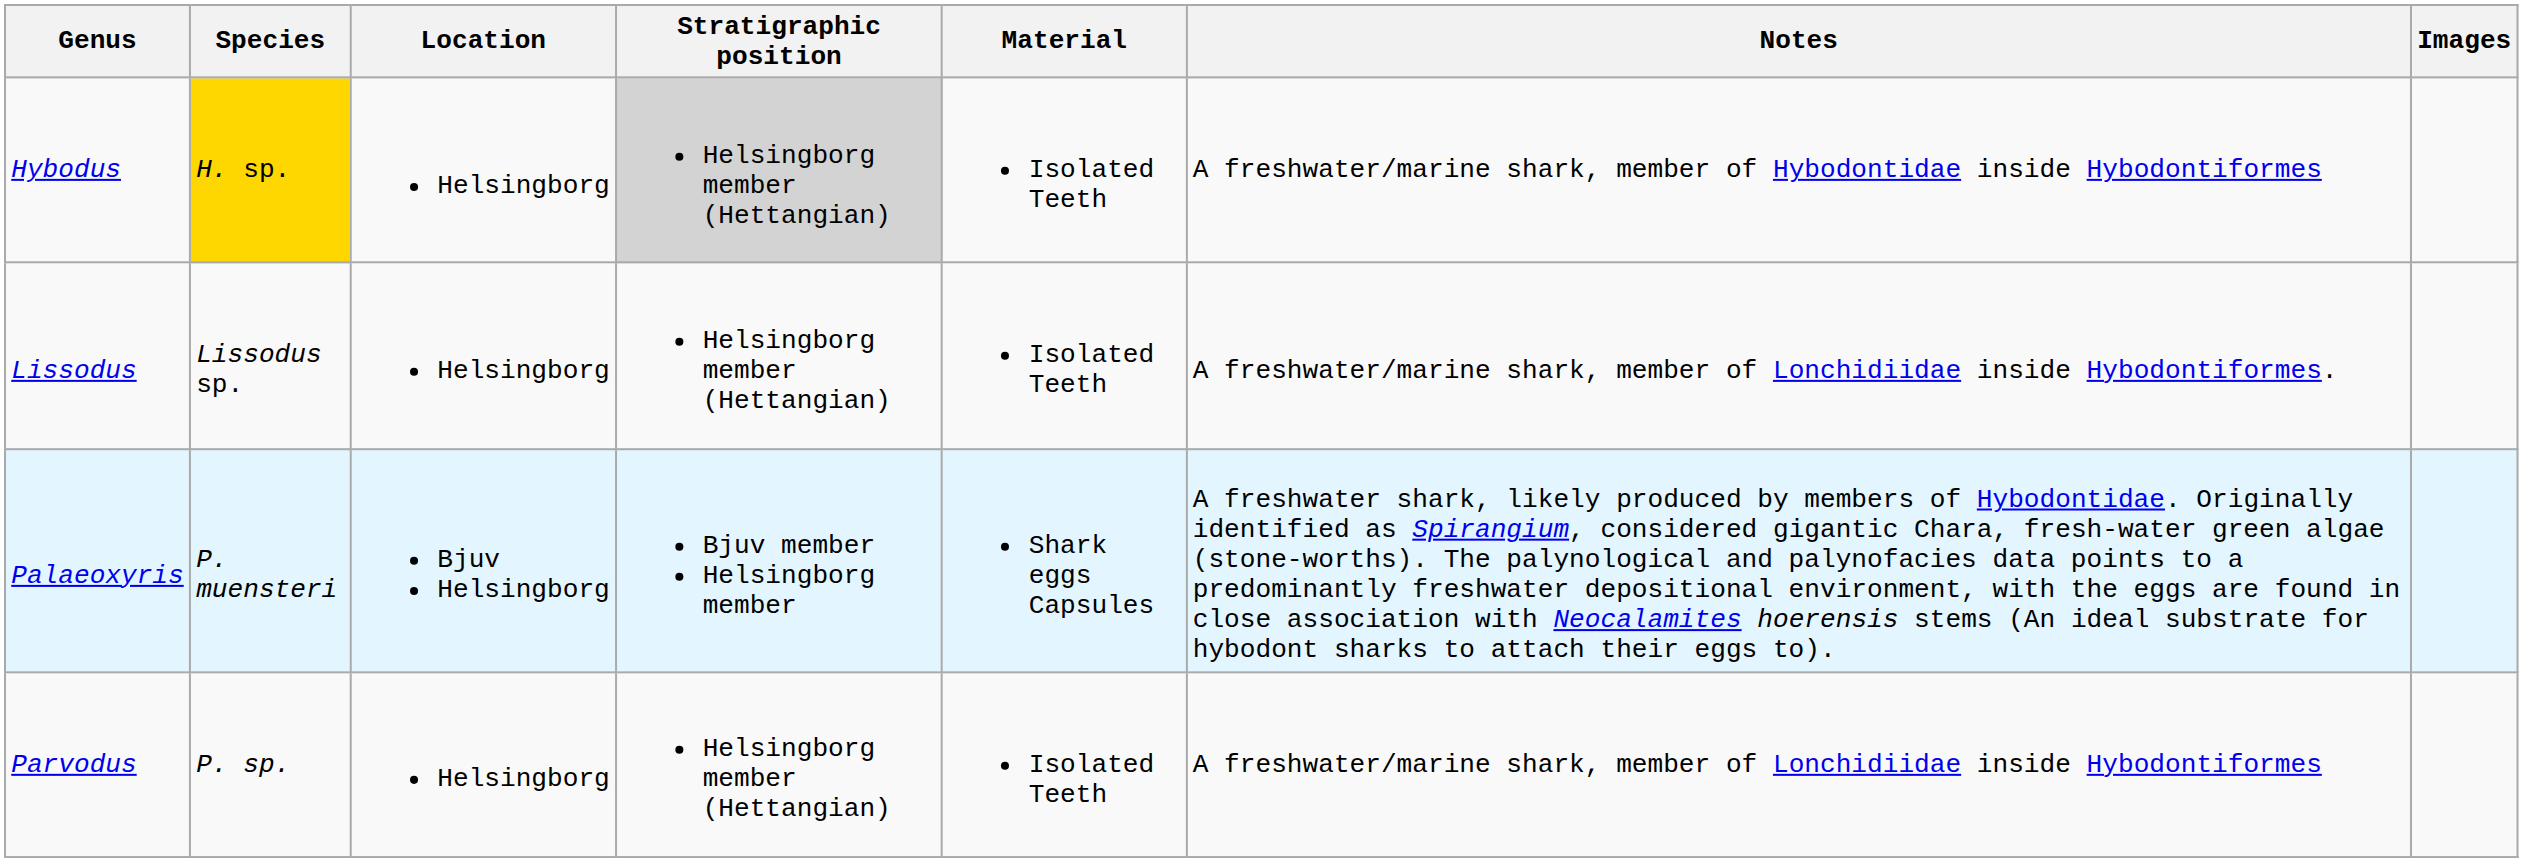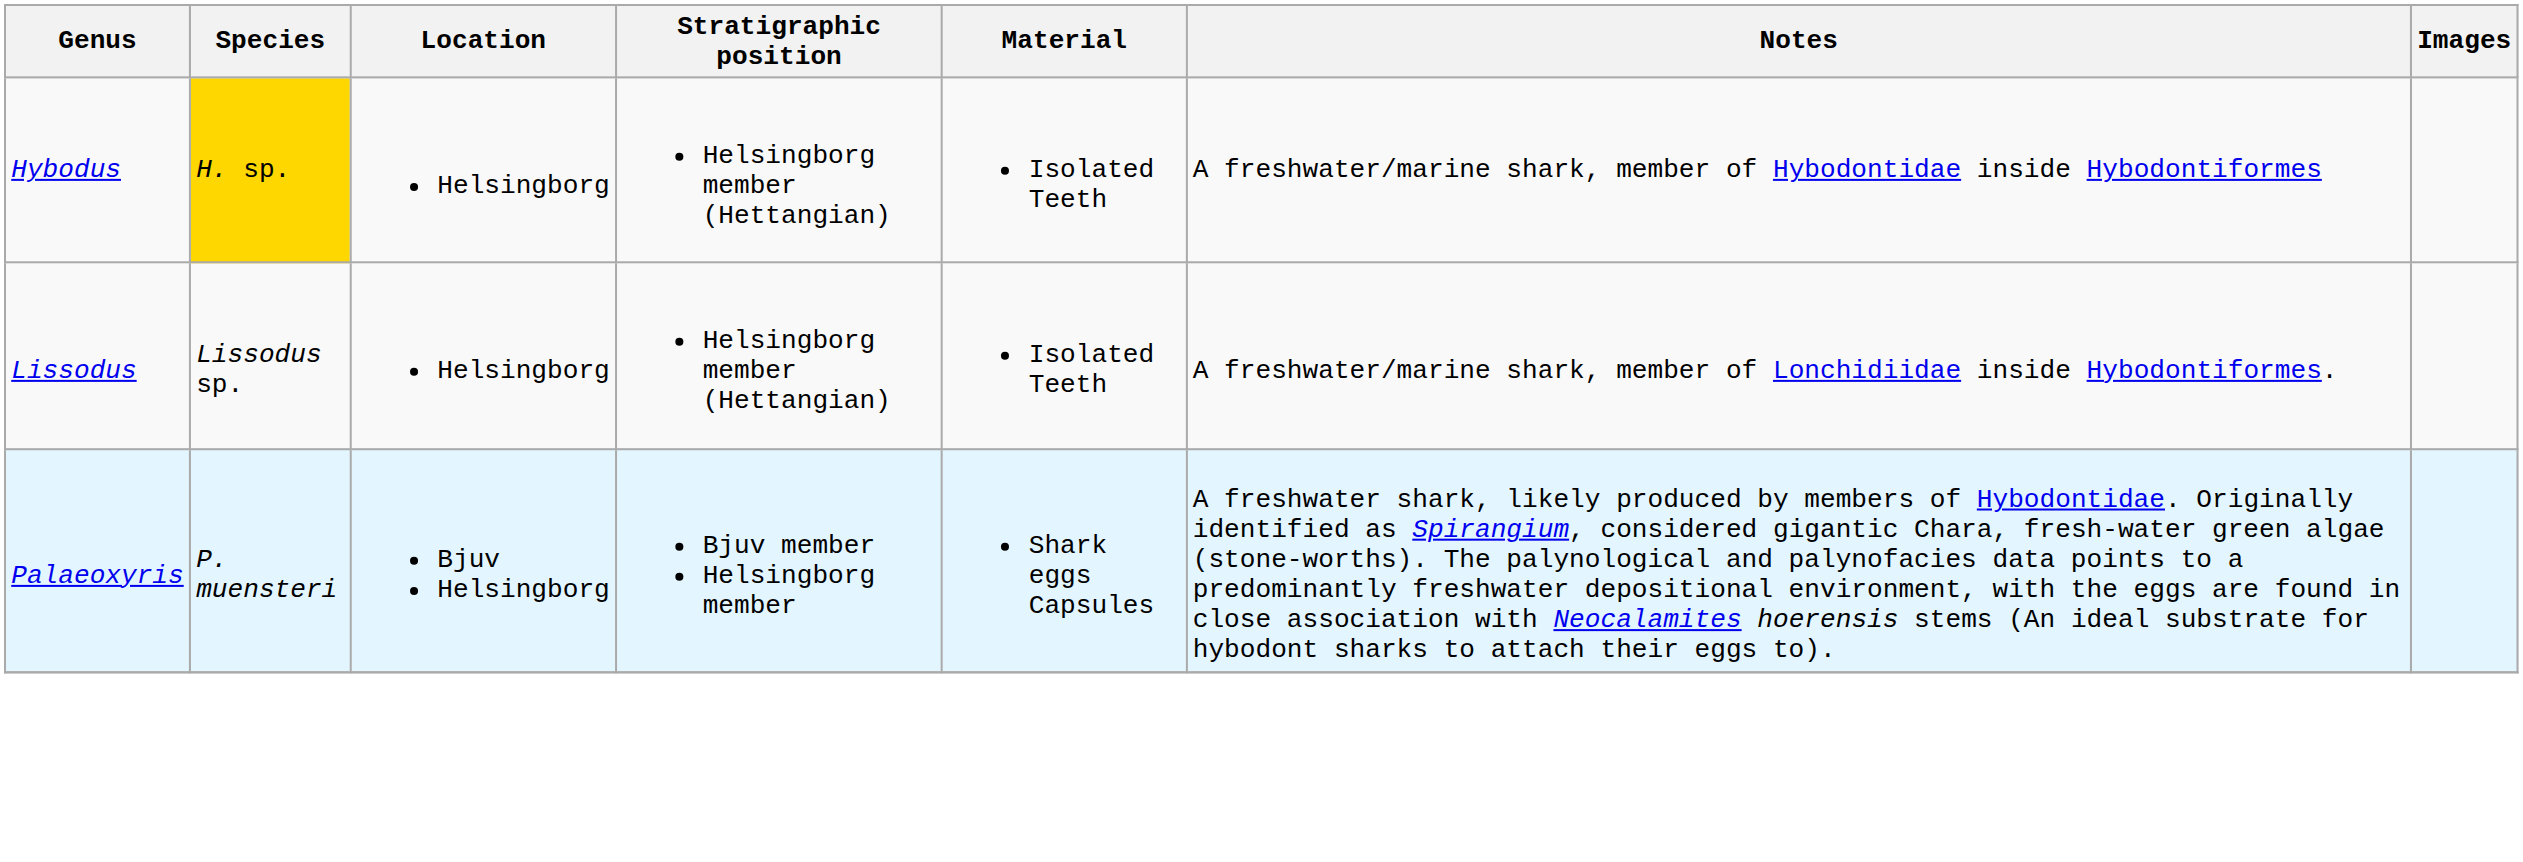 <table class = "wikitable">
 <tr>
 <th>Genus</th>
 <th>Species</th>
 <th>Location</th>
 <th>Stratigraphic position</th>
 <th>Material</th>
 <th>Notes</th>
 <th>Images</th>
 </tr>
 <tr>
 <td><em><a href='#'>Hybodus</a></em></td>
 <td style="background: gold;"><em>H.</em> sp.</td>
 <td><br><ul><li>Helsingborg</li></ul></td>
-<td style="background: lightgrey;"><br><ul><li>Helsingborg member (Hettangian)</li></ul></td>
+<td><br><ul><li>Helsingborg member (Hettangian)</li></ul></td>
 <td><br><ul><li>Isolated Teeth</li></ul></td>
 <td>A freshwater/marine shark, member of <a href='#'>Hybodontidae</a> inside <a href='#'>Hybodontiformes</a></td>
 <td></td>
 </tr>
 <tr>
 <td><br><em><a href='#'>Lissodus</a></em></td>
 <td><br><em>Lissodus</em> sp.</td>
 <td><br><ul><li>Helsingborg</li></ul></td>
 <td><br><ul><li>Helsingborg member (Hettangian)</li></ul></td>
 <td><br><ul><li>Isolated Teeth</li></ul></td>
 <td><br>A freshwater/marine shark, member of <a href='#'>Lonchidiidae</a> inside <a href='#'>Hybodontiformes</a>.</td>
 <td></td>
 </tr>
 <tr>
 <td style="background:#E3F5FF;"><br><em><a href='#'>Palaeoxyris</a></em></td>
 <td style="background:#E3F5FF;"><br><em>P. muensteri</em></td>
 <td style="background:#E3F5FF;"><br><ul><li>Bjuv</li><li>Helsingborg</li></ul></td>
 <td style="background:#E3F5FF;"><br><ul><li>Bjuv member</li><li>Helsingborg member</li></ul></td>
 <td style="background:#E3F5FF;"><br><ul><li>Shark eggs Capsules</li></ul></td>
 <td style="background:#E3F5FF;"><br>A freshwater shark, likely produced by members of <a href='#'>Hybodontidae</a>. Originally identified as <em><a href='#'>Spirangium</a></em>, considered gigantic Chara, fresh-water green algae (stone-worths). The palynological and palynofacies data  points to a predominantly freshwater depositional environment, with the eggs are found in close association with <em><a href='#'>Neocalamites</a> hoerensis</em> stems (An ideal substrate for hybodont sharks to attach their eggs to).</td>
 <td style="background:#E3F5FF;"></td>
 </tr>
 <tr>
-<td><em><a href='#'>Parvodus</a></em></td>
-<td><em>P. sp.</em></td>
-<td><br><ul><li>Helsingborg</li></ul></td>
-<td><br><ul><li>Helsingborg member (Hettangian)</li></ul></td>
-<td><br><ul><li>Isolated Teeth</li></ul></td>
-<td>A freshwater/marine shark, member of <a href='#'>Lonchidiidae</a> inside <a href='#'>Hybodontiformes</a></td>
-<td></td>
-</tr>
-<tr>
 </tr>
 </table>
